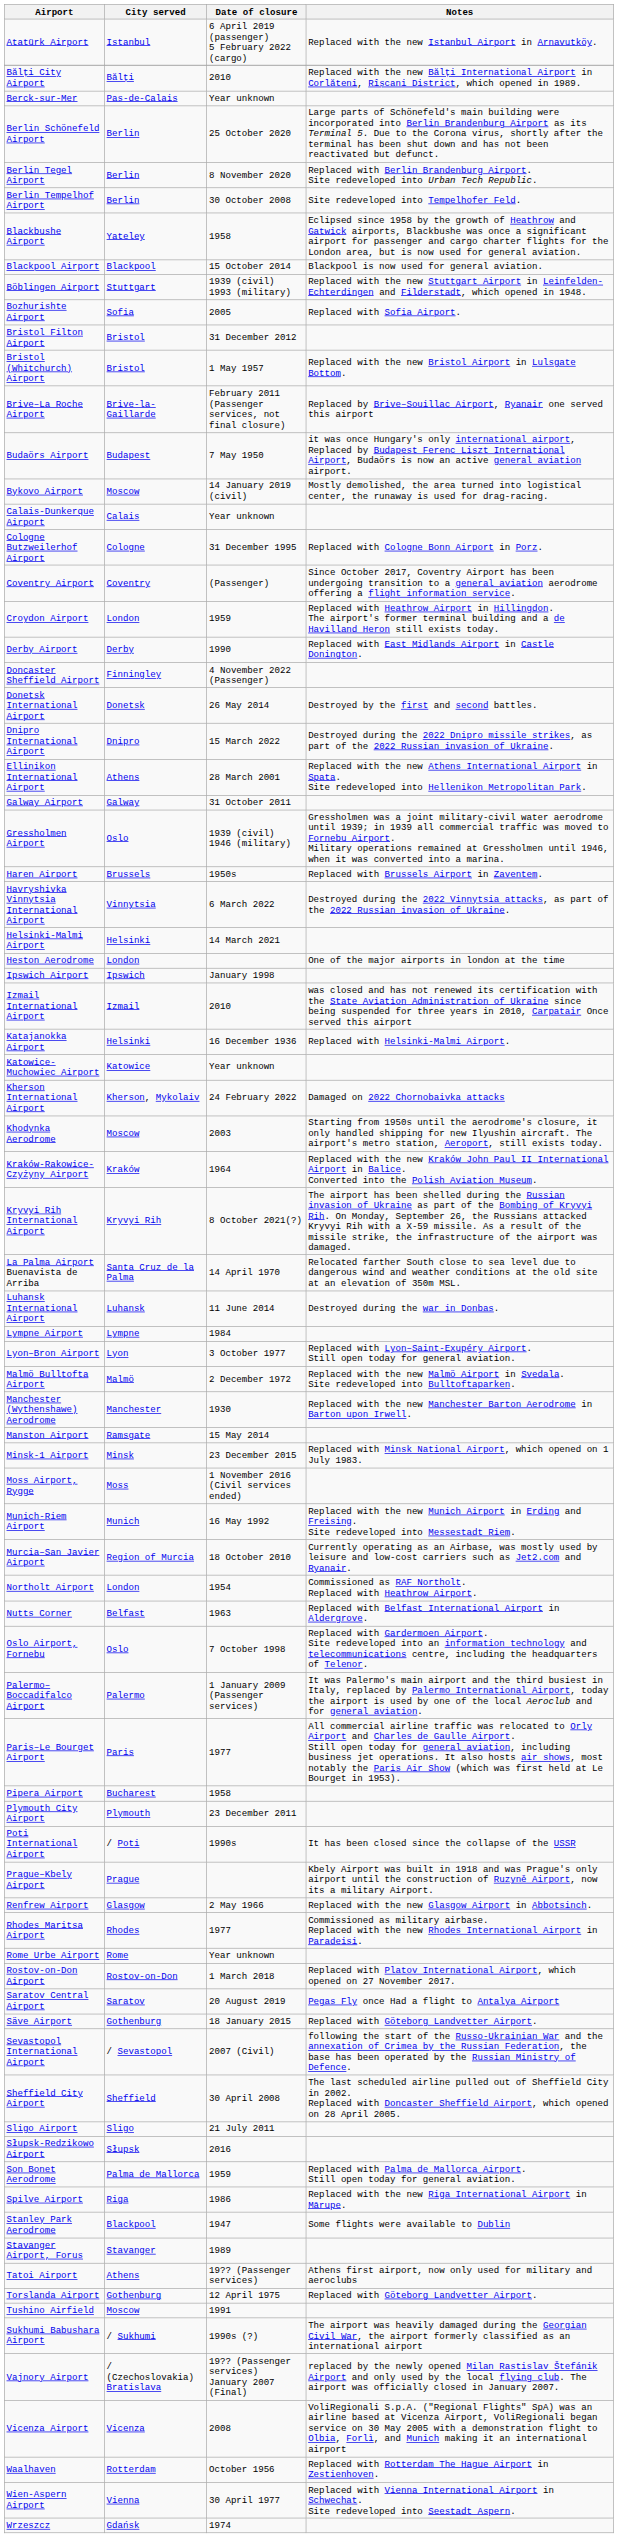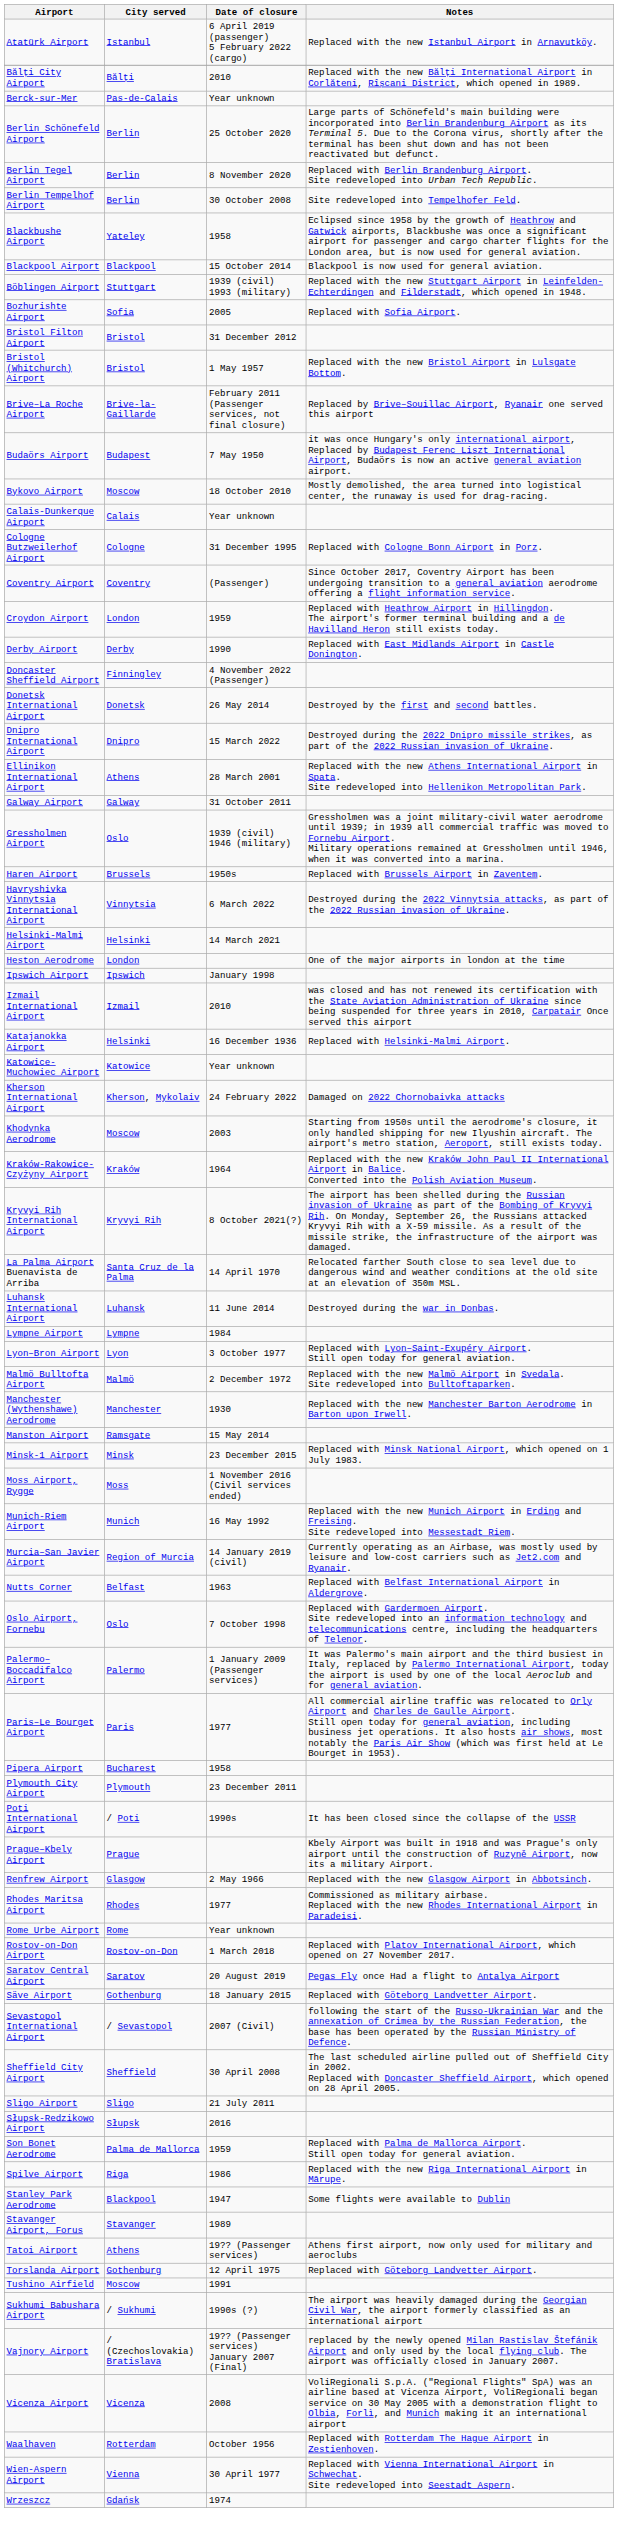 <table class="wikitable sortable">
 <tr>
 <th>Airport</th>
 <th>City served</th>
 <th>Date of closure</th>
 <th>Notes</th>
 </tr>
 <tr>
 <td><a href='#'>Atatürk Airport</a></td>
 <td> <a href='#'>Istanbul</a></td>
 <td>6 April 2019 (passenger)<br>5 February 2022 (cargo)</td>
 <td>Replaced with the new <a href='#'>Istanbul Airport</a> in <a href='#'>Arnavutköy</a>.</td>
 </tr>
 <tr>
 </tr>
 <tr>
 <td><a href='#'>Bălți City Airport</a></td>
 <td> <a href='#'>Bălți</a></td>
 <td>2010</td>
 <td>Replaced with the new <a href='#'>Bălți International Airport</a> in <a href='#'>Corlăteni</a>, <a href='#'>Rîșcani District</a>, which opened in 1989.</td>
 </tr>
 <tr>
 <td><a href='#'>Berck-sur-Mer</a></td>
 <td> <a href='#'>Pas-de-Calais</a></td>
 <td>Year unknown</td>
 <td></td>
 </tr>
 <tr>
 <td><a href='#'>Berlin Schönefeld Airport</a></td>
 <td> <a href='#'>Berlin</a></td>
 <td>25 October 2020</td>
 <td>Large parts of Schönefeld's main building were incorporated into <a href='#'>Berlin Brandenburg Airport</a> as its <em>Terminal 5</em>. Due to the Corona virus, shortly after the terminal has been shut down and has not been reactivated but defunct.</td>
 </tr>
 <tr>
 <td><a href='#'>Berlin Tegel Airport</a></td>
 <td> <a href='#'>Berlin</a></td>
 <td>8 November 2020</td>
 <td>Replaced with <a href='#'>Berlin Brandenburg Airport</a>.<br>Site redeveloped into <em>Urban Tech Republic</em>.</td>
 </tr>
 <tr>
 <td><a href='#'>Berlin Tempelhof Airport</a></td>
 <td> <a href='#'>Berlin</a></td>
 <td>30 October 2008</td>
 <td>Site redeveloped into <a href='#'>Tempelhofer Feld</a>.</td>
 </tr>
 <tr>
 <td><a href='#'>Blackbushe Airport</a></td>
 <td> <a href='#'>Yateley</a></td>
 <td>1958</td>
 <td>Eclipsed since 1958 by the growth of <a href='#'>Heathrow</a> and <a href='#'>Gatwick</a> airports, Blackbushe was once a significant airport for passenger and cargo charter flights for the London area, but is now used for general aviation.</td>
 </tr>
 <tr>
 <td><a href='#'>Blackpool Airport</a></td>
 <td> <a href='#'>Blackpool</a></td>
 <td>15 October 2014</td>
 <td>Blackpool is now used for general aviation.</td>
 </tr>
 <tr>
 <td><a href='#'>Böblingen Airport</a></td>
 <td> <a href='#'>Stuttgart</a></td>
 <td>1939 (civil)<br>1993 (military)</td>
 <td>Replaced with the new <a href='#'>Stuttgart Airport</a> in <a href='#'>Leinfelden-Echterdingen</a> and <a href='#'>Filderstadt</a>, which opened in 1948.</td>
 </tr>
 <tr>
 <td><a href='#'>Bozhurishte Airport</a></td>
 <td> <a href='#'>Sofia</a></td>
 <td>2005</td>
 <td>Replaced with <a href='#'>Sofia Airport</a>.</td>
 </tr>
 <tr>
 <td><a href='#'>Bristol Filton Airport</a></td>
 <td> <a href='#'>Bristol</a></td>
 <td>31 December 2012</td>
 <td></td>
 </tr>
 <tr>
 <td><a href='#'>Bristol (Whitchurch) Airport</a></td>
 <td> <a href='#'>Bristol</a></td>
 <td>1 May 1957</td>
 <td>Replaced with the new <a href='#'>Bristol Airport</a> in <a href='#'>Lulsgate Bottom</a>.</td>
 </tr>
 <tr>
 <td><a href='#'>Brive–La Roche Airport</a></td>
 <td> <a href='#'>Brive-la-Gaillarde</a></td>
 <td>February 2011 (Passenger services, not final closure)</td>
 <td>Replaced by <a href='#'>Brive–Souillac Airport</a>, <a href='#'>Ryanair</a> one served this airport</td>
 </tr>
 <tr>
 <td><a href='#'>Budaörs Airport</a></td>
 <td> <a href='#'>Budapest</a></td>
 <td>7 May 1950</td>
 <td>it was once Hungary's only <a href='#'>international airport</a>, Replaced by <a href='#'>Budapest Ferenc Liszt International Airport</a>, Budaörs is now an active <a href='#'>general aviation</a> airport.</td>
 </tr>
 <tr>
 <td><a href='#'>Bykovo Airport</a></td>
 <td> <a href='#'>Moscow</a></td>
-<td>14 January 2019 (civil)</td>
+<td>18 October 2010</td>
 <td>Mostly demolished, the area turned into logistical center, the runaway is used for drag-racing.</td>
 </tr>
 <tr>
 <td><a href='#'>Calais-Dunkerque Airport</a></td>
 <td> <a href='#'>Calais</a></td>
 <td>Year unknown</td>
 <td></td>
 </tr>
 <tr>
 <td><a href='#'>Cologne Butzweilerhof Airport</a></td>
 <td> <a href='#'>Cologne</a></td>
 <td>31 December 1995</td>
 <td>Replaced with <a href='#'>Cologne Bonn Airport</a> in <a href='#'>Porz</a>.</td>
 </tr>
 <tr>
 <td><a href='#'>Coventry Airport</a></td>
 <td> <a href='#'>Coventry</a></td>
 <td> (Passenger)</td>
 <td>Since October 2017, Coventry Airport has been undergoing transition to a <a href='#'>general aviation</a> aerodrome offering a <a href='#'>flight information service</a>.</td>
 </tr>
 <tr>
 <td><a href='#'>Croydon Airport</a></td>
 <td> <a href='#'>London</a></td>
 <td>1959</td>
 <td>Replaced with <a href='#'>Heathrow Airport</a> in <a href='#'>Hillingdon</a>.<br>The airport's former terminal building and a <a href='#'>de Havilland Heron</a> still exists today.</td>
 </tr>
 <tr>
 <td><a href='#'>Derby Airport</a></td>
 <td> <a href='#'>Derby</a></td>
 <td>1990</td>
 <td>Replaced with <a href='#'>East Midlands Airport</a> in <a href='#'>Castle Donington</a>.</td>
 </tr>
 <tr>
 <td><a href='#'>Doncaster Sheffield Airport</a></td>
 <td> <a href='#'>Finningley</a></td>
 <td>4 November 2022 (Passenger)</td>
 <td></td>
 </tr>
 <tr>
 <td><a href='#'>Donetsk International Airport</a></td>
 <td> <a href='#'>Donetsk</a></td>
 <td>26 May 2014</td>
 <td>Destroyed by the <a href='#'>first</a> and <a href='#'>second</a> battles.</td>
 </tr>
 <tr>
 <td><a href='#'>Dnipro International Airport</a></td>
 <td> <a href='#'>Dnipro</a></td>
 <td>15 March 2022</td>
 <td>Destroyed during the <a href='#'>2022 Dnipro missile strikes</a>, as part of the <a href='#'>2022 Russian invasion of Ukraine</a>.</td>
 </tr>
 <tr>
 <td><a href='#'>Ellinikon International Airport</a></td>
 <td> <a href='#'>Athens</a></td>
 <td>28 March 2001</td>
 <td>Replaced with the new <a href='#'>Athens International Airport</a> in <a href='#'>Spata</a>.<br>Site redeveloped into <a href='#'>Hellenikon Metropolitan Park</a>.</td>
 </tr>
 <tr>
 <td><a href='#'>Galway Airport</a></td>
 <td> <a href='#'>Galway</a></td>
 <td>31 October 2011</td>
 <td></td>
 </tr>
 <tr>
 <td><a href='#'>Gressholmen Airport</a></td>
 <td> <a href='#'>Oslo</a></td>
 <td>1939 (civil)<br>1946 (military)</td>
 <td>Gressholmen was a joint military-civil water aerodrome until 1939; in 1939 all commercial traffic was moved to <a href='#'>Fornebu Airport</a>.<br>Military operations remained at Gressholmen until 1946, when it was converted into a marina.</td>
 </tr>
 <tr>
 <td><a href='#'>Haren Airport</a></td>
 <td> <a href='#'>Brussels</a></td>
 <td>1950s</td>
 <td>Replaced with <a href='#'>Brussels Airport</a> in <a href='#'>Zaventem</a>.</td>
 </tr>
 <tr>
 <td><a href='#'>Havryshivka Vinnytsia International Airport</a></td>
 <td> <a href='#'>Vinnytsia</a></td>
 <td>6 March 2022</td>
 <td>Destroyed during the <a href='#'>2022 Vinnytsia attacks</a>, as part of the <a href='#'>2022 Russian invasion of Ukraine</a>.</td>
 </tr>
 <tr>
 <td><a href='#'>Helsinki-Malmi Airport</a></td>
 <td> <a href='#'>Helsinki</a></td>
 <td>14 March 2021</td>
 <td></td>
 </tr>
 <tr>
 <td><a href='#'>Heston Aerodrome</a></td>
 <td> <a href='#'>London</a></td>
 <td></td>
 <td>One of the major airports in london at the time</td>
 </tr>
 <tr>
 <td><a href='#'>Ipswich Airport</a></td>
 <td> <a href='#'>Ipswich</a></td>
 <td>January 1998</td>
 <td></td>
 </tr>
 <tr>
 <td><a href='#'>Izmail International Airport</a></td>
 <td> <a href='#'>Izmail</a></td>
 <td>2010</td>
 <td>was closed and has not renewed its certification with the <a href='#'>State Aviation Administration of Ukraine</a> since being suspended for three years in 2010, <a href='#'>Carpatair</a> Once served this airport</td>
 </tr>
 <tr>
 <td><a href='#'>Katajanokka Airport</a></td>
 <td> <a href='#'>Helsinki</a></td>
 <td>16 December 1936</td>
 <td>Replaced with <a href='#'>Helsinki-Malmi Airport</a>.</td>
 </tr>
 <tr>
 <td><a href='#'>Katowice-Muchowiec Airport</a></td>
 <td> <a href='#'>Katowice</a></td>
 <td>Year unknown</td>
 <td></td>
 </tr>
 <tr>
 <td><a href='#'>Kherson International Airport</a></td>
 <td> <a href='#'>Kherson</a>, <a href='#'>Mykolaiv</a></td>
 <td>24 February 2022</td>
 <td>Damaged on <a href='#'>2022 Chornobaivka attacks</a></td>
 </tr>
 <tr>
 <td><a href='#'>Khodynka Aerodrome</a></td>
 <td> <a href='#'>Moscow</a></td>
 <td>2003</td>
 <td>Starting from 1950s until the aerodrome's closure, it only handled shipping for new Ilyushin aircraft. The airport's metro station, <a href='#'>Aeroport</a>, still exists today.</td>
 </tr>
 <tr>
 <td><a href='#'>Kraków-Rakowice-Czyżyny Airport</a></td>
 <td> <a href='#'>Kraków</a></td>
 <td>1964</td>
 <td>Replaced with the new <a href='#'>Kraków John Paul II International Airport</a> in <a href='#'>Balice</a>.<br>Converted into the <a href='#'>Polish Aviation Museum</a>.</td>
 </tr>
 <tr>
 <td><a href='#'>Kryvyi Rih International Airport</a></td>
 <td> <a href='#'>Kryvyi Rih</a></td>
 <td>8 October 2021(?)</td>
 <td>The airport has been shelled during the <a href='#'>Russian invasion of Ukraine</a> as part of the <a href='#'>Bombing of Kryvyi Rih</a>. On Monday, September 26, the Russians attacked Kryvyi Rih with a X-59 missile. As a result of the missile strike, the infrastructure of the airport was damaged.</td>
 </tr>
 <tr>
 <td><a href='#'>La Palma Airport</a> Buenavista de Arriba</td>
 <td> <a href='#'>Santa Cruz de la Palma</a></td>
 <td>14 April 1970</td>
 <td>Relocated farther South close to sea level due to dangerous wind and weather conditions at the old site at an elevation of 350m MSL.</td>
 </tr>
 <tr>
 <td><a href='#'>Luhansk International Airport</a></td>
 <td> <a href='#'>Luhansk</a></td>
 <td>11 June 2014</td>
 <td>Destroyed during the <a href='#'>war in Donbas</a>.</td>
 </tr>
 <tr>
 <td><a href='#'>Lympne Airport</a></td>
 <td> <a href='#'>Lympne</a></td>
 <td>1984</td>
 <td></td>
 </tr>
 <tr>
 <td><a href='#'>Lyon–Bron Airport</a></td>
 <td> <a href='#'>Lyon</a></td>
 <td>3 October 1977</td>
 <td>Replaced with <a href='#'>Lyon–Saint-Exupéry Airport</a>.<br>Still open today for general aviation.</td>
 </tr>
 <tr>
 <td><a href='#'>Malmö Bulltofta Airport</a></td>
 <td> <a href='#'>Malmö</a></td>
 <td>2 December 1972</td>
 <td>Replaced with the new <a href='#'>Malmö Airport</a> in <a href='#'>Svedala</a>.<br>Site redeveloped into <a href='#'>Bulltoftaparken</a>.</td>
 </tr>
 <tr>
 <td><a href='#'>Manchester (Wythenshawe) Aerodrome</a></td>
 <td> <a href='#'>Manchester</a></td>
 <td>1930</td>
 <td>Replaced with the new <a href='#'>Manchester Barton Aerodrome</a> in <a href='#'>Barton upon Irwell</a>.</td>
 </tr>
 <tr>
 <td><a href='#'>Manston Airport</a></td>
 <td> <a href='#'>Ramsgate</a></td>
 <td>15 May 2014</td>
 <td></td>
 </tr>
 <tr>
 <td><a href='#'>Minsk-1 Airport</a></td>
 <td> <a href='#'>Minsk</a></td>
 <td>23 December 2015</td>
 <td>Replaced with <a href='#'>Minsk National Airport</a>, which opened on 1 July 1983.</td>
 </tr>
 <tr>
 <td><a href='#'>Moss Airport, Rygge</a></td>
 <td> <a href='#'>Moss</a></td>
 <td>1 November 2016 (Civil services ended)</td>
 <td></td>
 </tr>
 <tr>
 <td><a href='#'>Munich-Riem Airport</a></td>
 <td> <a href='#'>Munich</a></td>
 <td>16 May 1992</td>
 <td>Replaced with the new <a href='#'>Munich Airport</a> in <a href='#'>Erding</a> and <a href='#'>Freising</a>.<br>Site redeveloped into <a href='#'>Messestadt Riem</a>.</td>
 </tr>
 <tr>
 <td><a href='#'>Murcia–San Javier Airport</a></td>
 <td> <a href='#'>Region of Murcia</a></td>
-<td>18 October 2010</td>
+<td>14 January 2019 (civil)</td>
 <td>Currently operating as an Airbase, was mostly used by leisure and low-cost carriers such as <a href='#'>Jet2.com</a> and <a href='#'>Ryanair</a>.</td>
-</tr>
-<tr>
-<td><a href='#'>Northolt Airport</a></td>
-<td> <a href='#'>London</a></td>
-<td>1954</td>
-<td>Commissioned as <a href='#'>RAF Northolt</a>.<br>Replaced with <a href='#'>Heathrow Airport</a>.</td>
 </tr>
 <tr>
 <td><a href='#'>Nutts Corner</a></td>
 <td> <a href='#'>Belfast</a></td>
 <td>1963</td>
 <td>Replaced with <a href='#'>Belfast International Airport</a> in <a href='#'>Aldergrove</a>.</td>
 </tr>
 <tr>
 <td><a href='#'>Oslo Airport, Fornebu</a></td>
 <td> <a href='#'>Oslo</a></td>
 <td>7 October 1998</td>
 <td>Replaced with <a href='#'>Gardermoen Airport</a>.<br>Site redeveloped into an <a href='#'>information technology</a> and <a href='#'>telecommunications</a> centre, including the headquarters of <a href='#'>Telenor</a>.</td>
 </tr>
 <tr>
 <td><a href='#'>Palermo–Boccadifalco Airport</a></td>
 <td> <a href='#'>Palermo</a></td>
 <td>1 January 2009 (Passenger services)</td>
 <td>It was Palermo's main airport and the third busiest in Italy, replaced by <a href='#'>Palermo International Airport</a>, today the airport is used by one of the local <em>Aeroclub</em> and for <a href='#'>general aviation</a>.</td>
 </tr>
 <tr>
 <td><a href='#'>Paris–Le Bourget Airport</a></td>
 <td> <a href='#'>Paris</a></td>
 <td>1977</td>
 <td>All commercial airline traffic was relocated to <a href='#'>Orly Airport</a> and <a href='#'>Charles de Gaulle Airport</a>.<br>Still open today for <a href='#'>general aviation</a>, including business jet operations. It also hosts <a href='#'>air shows</a>, most notably the <a href='#'>Paris Air Show</a> (which was first held at Le Bourget in 1953).</td>
 </tr>
 <tr>
 <td><a href='#'>Pipera Airport</a></td>
 <td> <a href='#'>Bucharest</a></td>
 <td>1958</td>
 <td></td>
 </tr>
 <tr>
 <td><a href='#'>Plymouth City Airport</a></td>
 <td> <a href='#'>Plymouth</a></td>
 <td>23 December 2011</td>
 <td></td>
 </tr>
 <tr>
 <td><a href='#'>Poti International Airport</a></td>
 <td>/ <a href='#'>Poti</a></td>
 <td>1990s</td>
 <td>It has been closed since the collapse of the <a href='#'>USSR</a></td>
 </tr>
 <tr>
 <td><a href='#'>Prague–Kbely Airport</a></td>
 <td> <a href='#'>Prague</a></td>
 <td></td>
 <td>Kbely Airport was built in 1918 and was Prague's only airport until the construction of <a href='#'>Ruzyně Airport</a>, now its a military Airport.</td>
 </tr>
 <tr>
 <td><a href='#'>Renfrew Airport</a></td>
 <td> <a href='#'>Glasgow</a></td>
 <td>2 May 1966</td>
 <td>Replaced with the new <a href='#'>Glasgow Airport</a> in <a href='#'>Abbotsinch</a>.</td>
 </tr>
 <tr>
 <td><a href='#'>Rhodes Maritsa Airport</a></td>
 <td> <a href='#'>Rhodes</a></td>
 <td>1977</td>
 <td>Commissioned as military airbase.<br>Replaced with the new <a href='#'>Rhodes International Airport</a> in <a href='#'>Paradeisi</a>.</td>
 </tr>
 <tr>
 <td><a href='#'>Rome Urbe Airport</a></td>
 <td> <a href='#'>Rome</a></td>
 <td>Year unknown</td>
 <td></td>
 </tr>
 <tr>
 <td><a href='#'>Rostov-on-Don Airport</a></td>
 <td> <a href='#'>Rostov-on-Don</a></td>
 <td>1 March 2018</td>
 <td>Replaced with <a href='#'>Platov International Airport</a>, which opened on 27 November 2017.</td>
 </tr>
 <tr>
 <td><a href='#'>Saratov Central Airport</a></td>
 <td> <a href='#'>Saratov</a></td>
 <td>20 August 2019</td>
 <td><a href='#'>Pegas Fly</a> once Had a flight to <a href='#'>Antalya Airport</a></td>
 </tr>
 <tr>
 <td><a href='#'>Säve Airport</a></td>
 <td> <a href='#'>Gothenburg</a></td>
 <td>18 January 2015</td>
 <td>Replaced with <a href='#'>Göteborg Landvetter Airport</a>.</td>
 </tr>
 <tr>
 <td><a href='#'>Sevastopol International Airport</a></td>
 <td>/ <a href='#'>Sevastopol</a></td>
 <td>2007 (Civil)</td>
 <td>following the start of the <a href='#'>Russo-Ukrainian War</a> and the <a href='#'>annexation of Crimea by the Russian Federation</a>, the base has been operated by the <a href='#'>Russian Ministry of Defence</a>.</td>
 </tr>
 <tr>
 <td><a href='#'>Sheffield City Airport</a></td>
 <td> <a href='#'>Sheffield</a></td>
 <td>30 April 2008</td>
 <td>The last scheduled airline pulled out of Sheffield City in 2002.<br>Replaced with <a href='#'>Doncaster Sheffield Airport</a>, which opened on 28 April 2005.</td>
 </tr>
 <tr>
 <td><a href='#'>Sligo Airport</a></td>
 <td> <a href='#'>Sligo</a></td>
 <td>21 July 2011</td>
 <td></td>
 </tr>
 <tr>
 <td><a href='#'>Słupsk-Redzikowo Airport</a></td>
 <td> <a href='#'>Słupsk</a></td>
 <td>2016</td>
 <td></td>
 </tr>
 <tr>
 <td><a href='#'>Son Bonet Aerodrome</a></td>
 <td> <a href='#'>Palma de Mallorca</a></td>
 <td>1959</td>
 <td>Replaced with <a href='#'>Palma de Mallorca Airport</a>.<br>Still open today for general aviation.</td>
 </tr>
 <tr>
 <td><a href='#'>Spilve Airport</a></td>
 <td> <a href='#'>Riga</a></td>
 <td>1986</td>
 <td>Replaced with the new <a href='#'>Riga International Airport</a> in <a href='#'>Mārupe</a>.</td>
 </tr>
 <tr>
 <td><a href='#'>Stanley Park Aerodrome</a></td>
 <td> <a href='#'>Blackpool</a></td>
 <td>1947</td>
 <td>Some flights were available to <a href='#'>Dublin</a></td>
 </tr>
 <tr>
 <td><a href='#'>Stavanger Airport, Forus</a></td>
 <td> <a href='#'>Stavanger</a></td>
 <td>1989</td>
 <td></td>
 </tr>
 <tr>
 <td><a href='#'>Tatoi Airport</a></td>
 <td> <a href='#'>Athens</a></td>
 <td>19?? (Passenger services)</td>
 <td>Athens first airport, now only used for military and aeroclubs</td>
 </tr>
 <tr>
 <td><a href='#'>Torslanda Airport</a></td>
 <td> <a href='#'>Gothenburg</a></td>
 <td>12 April 1975</td>
 <td>Replaced with <a href='#'>Göteborg Landvetter Airport</a>.</td>
 </tr>
 <tr>
 <td><a href='#'>Tushino Airfield</a></td>
 <td> <a href='#'>Moscow</a></td>
 <td>1991</td>
 <td></td>
 </tr>
 <tr>
 <td><a href='#'>Sukhumi Babushara Airport</a></td>
 <td>/ <a href='#'>Sukhumi</a></td>
 <td>1990s (?)</td>
 <td>The airport was heavily damaged during the <a href='#'>Georgian Civil War</a>, the airport formerly classified as an international airport</td>
 </tr>
 <tr>
 <td><a href='#'>Vajnory Airport</a></td>
 <td>/ (Czechoslovakia) <a href='#'>Bratislava</a></td>
 <td>19?? (Passenger services)<br>January 2007 (Final)</td>
 <td>replaced by the newly opened <a href='#'>Milan Rastislav Štefánik Airport</a> and only used by the local <a href='#'>flying club</a>. The airport was officially closed in January 2007.</td>
 </tr>
 <tr>
 <td><a href='#'>Vicenza Airport</a></td>
 <td> <a href='#'>Vicenza</a></td>
 <td>2008</td>
 <td>VoliRegionali S.p.A. ("Regional Flights" SpA) was an airline based at Vicenza Airport, VoliRegionali began service on 30 May 2005 with a demonstration flight to <a href='#'>Olbia</a>, <a href='#'>Forlì</a>, and <a href='#'>Munich</a> making it an international airport</td>
 </tr>
 <tr>
 <td><a href='#'>Waalhaven</a></td>
 <td> <a href='#'>Rotterdam</a></td>
 <td>October 1956</td>
 <td>Replaced with <a href='#'>Rotterdam The Hague Airport</a> in <a href='#'>Zestienhoven</a>.</td>
 </tr>
 <tr>
 <td><a href='#'>Wien-Aspern Airport</a></td>
 <td> <a href='#'>Vienna</a></td>
 <td>30 April 1977</td>
 <td>Replaced with <a href='#'>Vienna International Airport</a> in <a href='#'>Schwechat</a>.<br>Site redeveloped into <a href='#'>Seestadt Aspern</a>.</td>
 </tr>
 <tr>
 <td><a href='#'>Wrzeszcz</a></td>
 <td> <a href='#'>Gdańsk</a></td>
 <td>1974</td>
 <td></td>
 </tr>
 </table>
